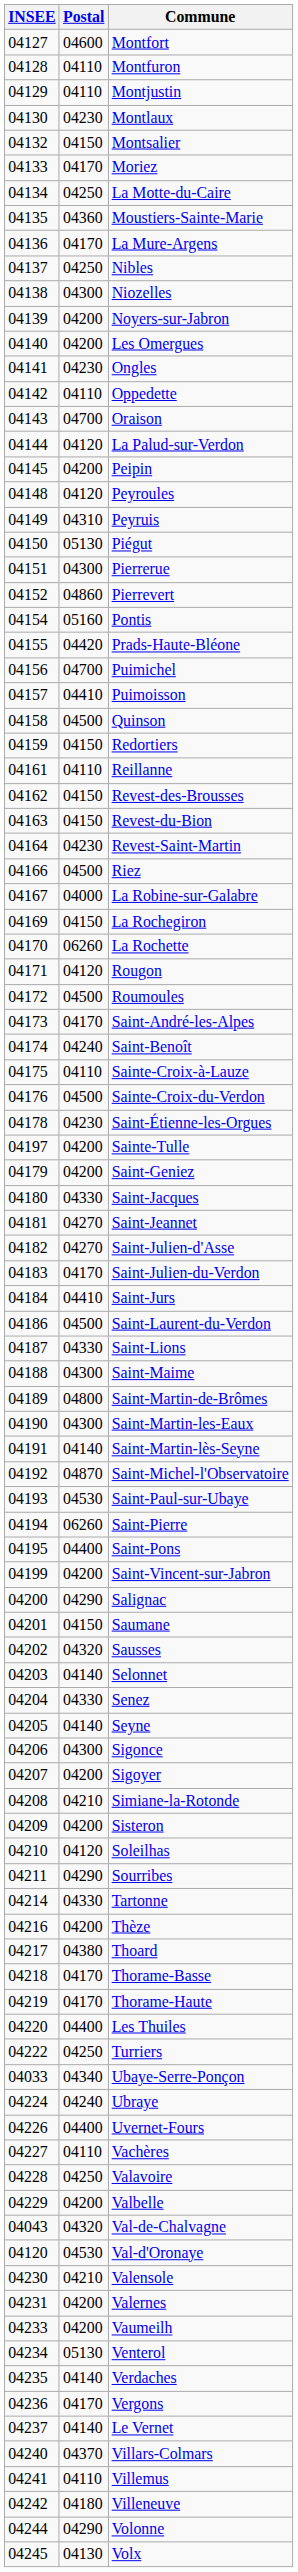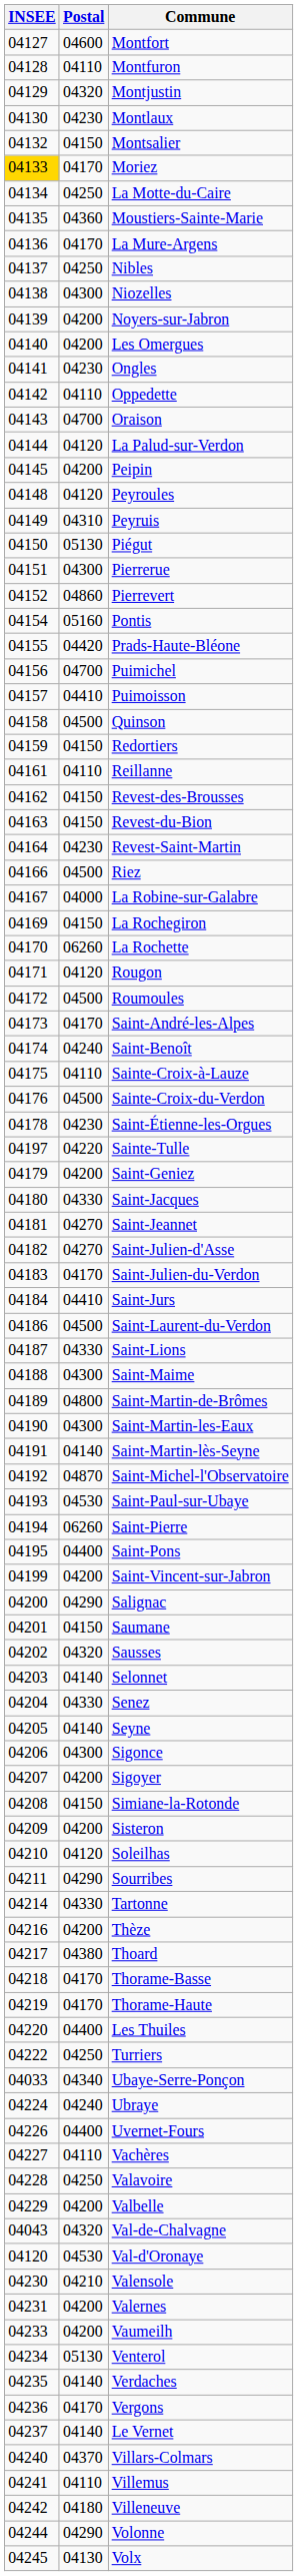 <table class="wikitable sortable">
 <tr>
 <th><a href='#'>INSEE</a></th>
 <th><a href='#'>Postal</a></th>
 <th>Commune</th>
 </tr>
 <tr>
 <td>04127</td>
 <td>04600</td>
 <td><a href='#'>Montfort</a></td>
 </tr>
 <tr>
 <td>04128</td>
 <td>04110</td>
 <td><a href='#'>Montfuron</a></td>
 </tr>
 <tr>
 <td>04129</td>
-<td>04110</td>
+<td>04320</td>
 <td><a href='#'>Montjustin</a></td>
 </tr>
 <tr>
 <td>04130</td>
 <td>04230</td>
 <td><a href='#'>Montlaux</a></td>
 </tr>
 <tr>
 <td>04132</td>
 <td>04150</td>
 <td><a href='#'>Montsalier</a></td>
 </tr>
 <tr>
-<td>04133</td>
+<td style="background: gold;">04133</td>
 <td>04170</td>
 <td><a href='#'>Moriez</a></td>
 </tr>
 <tr>
 <td>04134</td>
 <td>04250</td>
 <td><a href='#'>La Motte-du-Caire</a></td>
 </tr>
 <tr>
 <td>04135</td>
 <td>04360</td>
 <td><a href='#'>Moustiers-Sainte-Marie</a></td>
 </tr>
 <tr>
 <td>04136</td>
 <td>04170</td>
 <td><a href='#'>La Mure-Argens</a></td>
 </tr>
 <tr>
 <td>04137</td>
 <td>04250</td>
 <td><a href='#'>Nibles</a></td>
 </tr>
 <tr>
 <td>04138</td>
 <td>04300</td>
 <td><a href='#'>Niozelles</a></td>
 </tr>
 <tr>
 <td>04139</td>
 <td>04200</td>
 <td><a href='#'>Noyers-sur-Jabron</a></td>
 </tr>
 <tr>
 <td>04140</td>
 <td>04200</td>
 <td><a href='#'>Les Omergues</a></td>
 </tr>
 <tr>
 <td>04141</td>
 <td>04230</td>
 <td><a href='#'>Ongles</a></td>
 </tr>
 <tr>
 <td>04142</td>
 <td>04110</td>
 <td><a href='#'>Oppedette</a></td>
 </tr>
 <tr>
 <td>04143</td>
 <td>04700</td>
 <td><a href='#'>Oraison</a></td>
 </tr>
 <tr>
 <td>04144</td>
 <td>04120</td>
 <td><a href='#'>La Palud-sur-Verdon</a></td>
 </tr>
 <tr>
 <td>04145</td>
 <td>04200</td>
 <td><a href='#'>Peipin</a></td>
 </tr>
 <tr>
 <td>04148</td>
 <td>04120</td>
 <td><a href='#'>Peyroules</a></td>
 </tr>
 <tr>
 <td>04149</td>
 <td>04310</td>
 <td><a href='#'>Peyruis</a></td>
 </tr>
 <tr>
 <td>04150</td>
 <td>05130</td>
 <td><a href='#'>Piégut</a></td>
 </tr>
 <tr>
 <td>04151</td>
 <td>04300</td>
 <td><a href='#'>Pierrerue</a></td>
 </tr>
 <tr>
 <td>04152</td>
 <td>04860</td>
 <td><a href='#'>Pierrevert</a></td>
 </tr>
 <tr>
 <td>04154</td>
 <td>05160</td>
 <td><a href='#'>Pontis</a></td>
 </tr>
 <tr>
 <td>04155</td>
 <td>04420</td>
 <td><a href='#'>Prads-Haute-Bléone</a></td>
 </tr>
 <tr>
 <td>04156</td>
 <td>04700</td>
 <td><a href='#'>Puimichel</a></td>
 </tr>
 <tr>
 <td>04157</td>
 <td>04410</td>
 <td><a href='#'>Puimoisson</a></td>
 </tr>
 <tr>
 <td>04158</td>
 <td>04500</td>
 <td><a href='#'>Quinson</a></td>
 </tr>
 <tr>
 <td>04159</td>
 <td>04150</td>
 <td><a href='#'>Redortiers</a></td>
 </tr>
 <tr>
 <td>04161</td>
 <td>04110</td>
 <td><a href='#'>Reillanne</a></td>
 </tr>
 <tr>
 <td>04162</td>
 <td>04150</td>
 <td><a href='#'>Revest-des-Brousses</a></td>
 </tr>
 <tr>
 <td>04163</td>
 <td>04150</td>
 <td><a href='#'>Revest-du-Bion</a></td>
 </tr>
 <tr>
 <td>04164</td>
 <td>04230</td>
 <td><a href='#'>Revest-Saint-Martin</a></td>
 </tr>
 <tr>
 <td>04166</td>
 <td>04500</td>
 <td><a href='#'>Riez</a></td>
 </tr>
 <tr>
 <td>04167</td>
 <td>04000</td>
 <td><a href='#'>La Robine-sur-Galabre</a></td>
 </tr>
 <tr>
 <td>04169</td>
 <td>04150</td>
 <td><a href='#'>La Rochegiron</a></td>
 </tr>
 <tr>
 <td>04170</td>
 <td>06260</td>
 <td><a href='#'>La Rochette</a></td>
 </tr>
 <tr>
 <td>04171</td>
 <td>04120</td>
 <td><a href='#'>Rougon</a></td>
 </tr>
 <tr>
 <td>04172</td>
 <td>04500</td>
 <td><a href='#'>Roumoules</a></td>
 </tr>
 <tr>
 <td>04173</td>
 <td>04170</td>
 <td><a href='#'>Saint-André-les-Alpes</a></td>
 </tr>
 <tr>
 <td>04174</td>
 <td>04240</td>
 <td><a href='#'>Saint-Benoît</a></td>
 </tr>
 <tr>
 <td>04175</td>
 <td>04110</td>
 <td><a href='#'>Sainte-Croix-à-Lauze</a></td>
 </tr>
 <tr>
 <td>04176</td>
 <td>04500</td>
 <td><a href='#'>Sainte-Croix-du-Verdon</a></td>
 </tr>
 <tr>
 <td>04178</td>
 <td>04230</td>
 <td><a href='#'>Saint-Étienne-les-Orgues</a></td>
 </tr>
 <tr>
 <td>04197</td>
-<td>04200</td>
+<td>04220</td>
 <td><a href='#'>Sainte-Tulle</a></td>
 </tr>
 <tr>
 <td>04179</td>
 <td>04200</td>
 <td><a href='#'>Saint-Geniez</a></td>
 </tr>
 <tr>
 <td>04180</td>
 <td>04330</td>
 <td><a href='#'>Saint-Jacques</a></td>
 </tr>
 <tr>
 <td>04181</td>
 <td>04270</td>
 <td><a href='#'>Saint-Jeannet</a></td>
 </tr>
 <tr>
 <td>04182</td>
 <td>04270</td>
 <td><a href='#'>Saint-Julien-d'Asse</a></td>
 </tr>
 <tr>
 <td>04183</td>
 <td>04170</td>
 <td><a href='#'>Saint-Julien-du-Verdon</a></td>
 </tr>
 <tr>
 <td>04184</td>
 <td>04410</td>
 <td><a href='#'>Saint-Jurs</a></td>
 </tr>
 <tr>
 <td>04186</td>
 <td>04500</td>
 <td><a href='#'>Saint-Laurent-du-Verdon</a></td>
 </tr>
 <tr>
 <td>04187</td>
 <td>04330</td>
 <td><a href='#'>Saint-Lions</a></td>
 </tr>
 <tr>
 <td>04188</td>
 <td>04300</td>
 <td><a href='#'>Saint-Maime</a></td>
 </tr>
 <tr>
 <td>04189</td>
 <td>04800</td>
 <td><a href='#'>Saint-Martin-de-Brômes</a></td>
 </tr>
 <tr>
 <td>04190</td>
 <td>04300</td>
 <td><a href='#'>Saint-Martin-les-Eaux</a></td>
 </tr>
 <tr>
 <td>04191</td>
 <td>04140</td>
 <td><a href='#'>Saint-Martin-lès-Seyne</a></td>
 </tr>
 <tr>
 <td>04192</td>
 <td>04870</td>
 <td><a href='#'>Saint-Michel-l'Observatoire</a></td>
 </tr>
 <tr>
 <td>04193</td>
 <td>04530</td>
 <td><a href='#'>Saint-Paul-sur-Ubaye</a></td>
 </tr>
 <tr>
 <td>04194</td>
 <td>06260</td>
 <td><a href='#'>Saint-Pierre</a></td>
 </tr>
 <tr>
 <td>04195</td>
 <td>04400</td>
 <td><a href='#'>Saint-Pons</a></td>
 </tr>
 <tr>
 <td>04199</td>
 <td>04200</td>
 <td><a href='#'>Saint-Vincent-sur-Jabron</a></td>
 </tr>
 <tr>
 <td>04200</td>
 <td>04290</td>
 <td><a href='#'>Salignac</a></td>
 </tr>
 <tr>
 <td>04201</td>
 <td>04150</td>
 <td><a href='#'>Saumane</a></td>
 </tr>
 <tr>
 <td>04202</td>
 <td>04320</td>
 <td><a href='#'>Sausses</a></td>
 </tr>
 <tr>
 <td>04203</td>
 <td>04140</td>
 <td><a href='#'>Selonnet</a></td>
 </tr>
 <tr>
 <td>04204</td>
 <td>04330</td>
 <td><a href='#'>Senez</a></td>
 </tr>
 <tr>
 <td>04205</td>
 <td>04140</td>
 <td><a href='#'>Seyne</a></td>
 </tr>
 <tr>
 <td>04206</td>
 <td>04300</td>
 <td><a href='#'>Sigonce</a></td>
 </tr>
 <tr>
 <td>04207</td>
 <td>04200</td>
 <td><a href='#'>Sigoyer</a></td>
 </tr>
 <tr>
 <td>04208</td>
-<td>04210</td>
+<td>04150</td>
 <td><a href='#'>Simiane-la-Rotonde</a></td>
 </tr>
 <tr>
 <td>04209</td>
 <td>04200</td>
 <td><a href='#'>Sisteron</a></td>
 </tr>
 <tr>
 <td>04210</td>
 <td>04120</td>
 <td><a href='#'>Soleilhas</a></td>
 </tr>
 <tr>
 <td>04211</td>
 <td>04290</td>
 <td><a href='#'>Sourribes</a></td>
 </tr>
 <tr>
 <td>04214</td>
 <td>04330</td>
 <td><a href='#'>Tartonne</a></td>
 </tr>
 <tr>
 <td>04216</td>
 <td>04200</td>
 <td><a href='#'>Thèze</a></td>
 </tr>
 <tr>
 <td>04217</td>
 <td>04380</td>
 <td><a href='#'>Thoard</a></td>
 </tr>
 <tr>
 <td>04218</td>
 <td>04170</td>
 <td><a href='#'>Thorame-Basse</a></td>
 </tr>
 <tr>
 <td>04219</td>
 <td>04170</td>
 <td><a href='#'>Thorame-Haute</a></td>
 </tr>
 <tr>
 <td>04220</td>
 <td>04400</td>
 <td><a href='#'>Les Thuiles</a></td>
 </tr>
 <tr>
 <td>04222</td>
 <td>04250</td>
 <td><a href='#'>Turriers</a></td>
 </tr>
 <tr>
 <td>04033</td>
 <td>04340</td>
 <td><a href='#'>Ubaye-Serre-Ponçon</a></td>
 </tr>
 <tr>
 <td>04224</td>
 <td>04240</td>
 <td><a href='#'>Ubraye</a></td>
 </tr>
 <tr>
 <td>04226</td>
 <td>04400</td>
 <td><a href='#'>Uvernet-Fours</a></td>
 </tr>
 <tr>
 <td>04227</td>
 <td>04110</td>
 <td><a href='#'>Vachères</a></td>
 </tr>
 <tr>
 <td>04228</td>
 <td>04250</td>
 <td><a href='#'>Valavoire</a></td>
 </tr>
 <tr>
 <td>04229</td>
 <td>04200</td>
 <td><a href='#'>Valbelle</a></td>
 </tr>
 <tr>
 <td>04043</td>
 <td>04320</td>
 <td><a href='#'>Val-de-Chalvagne</a></td>
 </tr>
 <tr>
 <td>04120</td>
 <td>04530</td>
 <td><a href='#'>Val-d'Oronaye</a></td>
 </tr>
 <tr>
 <td>04230</td>
 <td>04210</td>
 <td><a href='#'>Valensole</a></td>
 </tr>
 <tr>
 <td>04231</td>
 <td>04200</td>
 <td><a href='#'>Valernes</a></td>
 </tr>
 <tr>
 <td>04233</td>
 <td>04200</td>
 <td><a href='#'>Vaumeilh</a></td>
 </tr>
 <tr>
 <td>04234</td>
 <td>05130</td>
 <td><a href='#'>Venterol</a></td>
 </tr>
 <tr>
 <td>04235</td>
 <td>04140</td>
 <td><a href='#'>Verdaches</a></td>
 </tr>
 <tr>
 <td>04236</td>
 <td>04170</td>
 <td><a href='#'>Vergons</a></td>
 </tr>
 <tr>
 <td>04237</td>
 <td>04140</td>
 <td><a href='#'>Le Vernet</a></td>
 </tr>
 <tr>
 <td>04240</td>
 <td>04370</td>
 <td><a href='#'>Villars-Colmars</a></td>
 </tr>
 <tr>
 <td>04241</td>
 <td>04110</td>
 <td><a href='#'>Villemus</a></td>
 </tr>
 <tr>
 <td>04242</td>
 <td>04180</td>
 <td><a href='#'>Villeneuve</a></td>
 </tr>
 <tr>
 <td>04244</td>
 <td>04290</td>
 <td><a href='#'>Volonne</a></td>
 </tr>
 <tr>
 <td>04245</td>
 <td>04130</td>
 <td><a href='#'>Volx</a></td>
 </tr>
 </table>
